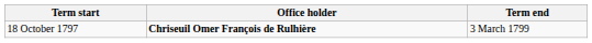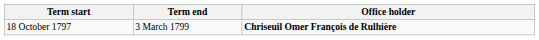 <table class="wikitable" style="width: 70%;">
 <tr>
 <th align="left">Term start</th>
+<th align="left">Term end</th>
 <th align="left">Office holder</th>
-<th align="left">Term end</th>
 </tr>
 <tr valign="top">
 <td>18 October 1797</td>
+<td>3 March 1799</td>
 <td><strong>Chriseuil Omer François de Rulhière</strong></td>
-<td>3 March 1799</td>
 </tr>
 </table>
